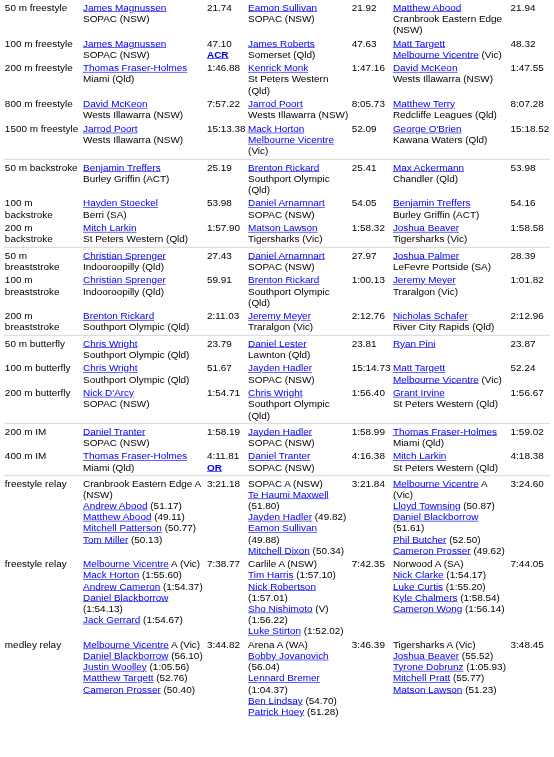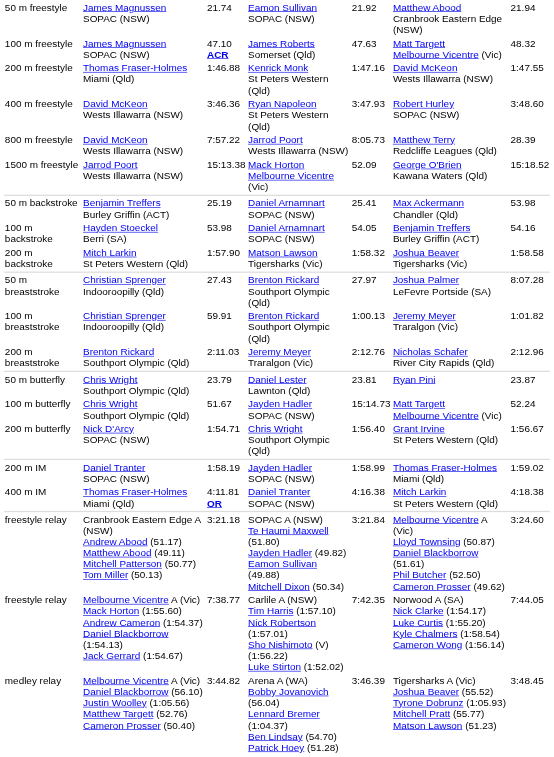 <table>
 <tr valign="top">
 <td>50 m freestyle</td>
 <td><a href='#'>James Magnussen</a><br>SOPAC (NSW)</td>
 <td>21.74<br></td>
 <td><a href='#'>Eamon Sullivan</a><br>SOPAC (NSW)</td>
 <td>21.92<br></td>
 <td><a href='#'>Matthew Abood</a><br>Cranbrook Eastern Edge (NSW)</td>
 <td>21.94<br></td>
 </tr>
 <tr valign="top">
 <td>100 m freestyle<br></td>
 <td><a href='#'>James Magnussen</a><br>SOPAC (NSW)</td>
 <td>47.10<br><strong><a href='#'>ACR</a></strong></td>
 <td><a href='#'>James Roberts</a><br>Somerset (Qld)</td>
 <td>47.63<br></td>
 <td><a href='#'>Matt Targett</a><br><a href='#'>Melbourne Vicentre</a> (Vic)</td>
 <td>48.32<br></td>
 </tr>
 <tr valign="top">
 <td>200 m freestyle<br></td>
 <td><a href='#'>Thomas Fraser-Holmes</a><br>Miami (Qld)</td>
 <td>1:46.88<br></td>
 <td><a href='#'>Kenrick Monk</a><br>St Peters Western (Qld)</td>
 <td>1:47.16<br></td>
 <td><a href='#'>David McKeon</a><br>Wests Illawarra (NSW)</td>
 <td>1:47.55<br></td>
 </tr>
 <tr valign="top">
+<td>400 m freestyle<br></td>
+<td><a href='#'>David McKeon</a><br>Wests Illawarra (NSW)</td>
+<td>3:46.36<br></td>
+<td><a href='#'>Ryan Napoleon</a><br>St Peters Western (Qld)</td>
+<td>3:47.93<br></td>
+<td><a href='#'>Robert Hurley</a><br>SOPAC (NSW)</td>
+<td>3:48.60<br></td>
+</tr>
+<tr valign="top">
 <td>800 m freestyle<br></td>
 <td><a href='#'>David McKeon</a><br>Wests Illawarra (NSW)</td>
 <td>7:57.22<br></td>
 <td><a href='#'>Jarrod Poort</a><br>Wests Illawarra (NSW)</td>
 <td>8:05.73<br></td>
 <td><a href='#'>Matthew Terry</a><br>Redcliffe Leagues (Qld)</td>
-<td>8:07.28<br></td>
+<td>28.39<br></td>
 </tr>
 <tr valign="top">
 <td>1500 m freestyle<br></td>
 <td><a href='#'>Jarrod Poort</a><br>Wests Illawarra (NSW)</td>
 <td>15:13.38<br></td>
 <td><a href='#'>Mack Horton</a><br><a href='#'>Melbourne Vicentre</a> (Vic)</td>
 <td>52.09<br></td>
 <td><a href='#'>George O'Brien</a><br>Kawana Waters (Qld)</td>
 <td>15:18.52<br></td>
 </tr>
 <tr bgcolor=#DDDDDD>
 <td colspan=7></td>
 </tr>
 <tr valign="top">
 <td>50 m backstroke<br></td>
 <td><a href='#'>Benjamin Treffers</a><br>Burley Griffin (ACT)</td>
 <td>25.19<br></td>
-<td><a href='#'>Brenton Rickard</a><br>Southport Olympic (Qld)</td>
+<td><a href='#'>Daniel Arnamnart</a><br>SOPAC (NSW)</td>
 <td>25.41<br></td>
 <td><a href='#'>Max Ackermann</a><br>Chandler (Qld)</td>
 <td>53.98<br></td>
 </tr>
 <tr valign="top">
 <td>100 m backstroke<br></td>
 <td><a href='#'>Hayden Stoeckel</a><br>Berri (SA)</td>
 <td>53.98<br></td>
 <td><a href='#'>Daniel Arnamnart</a><br>SOPAC (NSW)</td>
 <td>54.05<br></td>
 <td><a href='#'>Benjamin Treffers</a><br>Burley Griffin (ACT)</td>
 <td>54.16<br></td>
 </tr>
 <tr valign="top">
 <td>200 m backstroke<br></td>
 <td><a href='#'>Mitch Larkin</a><br>St Peters Western (Qld)</td>
 <td>1:57.90<br></td>
 <td><a href='#'>Matson Lawson</a><br>Tigersharks (Vic)</td>
 <td>1:58.32<br></td>
 <td><a href='#'>Joshua Beaver</a><br>Tigersharks (Vic)</td>
 <td>1:58.58<br></td>
 </tr>
 <tr bgcolor=#DDDDDD>
 <td colspan=7></td>
 </tr>
 <tr valign="top">
 <td>50 m breaststroke<br></td>
 <td><a href='#'>Christian Sprenger</a><br>Indooroopilly (Qld)</td>
 <td>27.43<br></td>
-<td><a href='#'>Daniel Arnamnart</a><br>SOPAC (NSW)</td>
+<td><a href='#'>Brenton Rickard</a><br>Southport Olympic (Qld)</td>
 <td>27.97<br></td>
 <td><a href='#'>Joshua Palmer</a><br>LeFevre Portside (SA)</td>
-<td>28.39<br></td>
+<td>8:07.28<br></td>
 </tr>
 <tr valign="top">
 <td>100 m breaststroke<br></td>
 <td><a href='#'>Christian Sprenger</a><br>Indooroopilly (Qld)</td>
 <td>59.91<br></td>
 <td><a href='#'>Brenton Rickard</a><br>Southport Olympic (Qld)</td>
 <td>1:00.13<br></td>
 <td><a href='#'>Jeremy Meyer</a><br>Traralgon (Vic)</td>
 <td>1:01.82<br></td>
 </tr>
 <tr valign="top">
 <td>200 m breaststroke<br></td>
 <td><a href='#'>Brenton Rickard</a><br>Southport Olympic (Qld)</td>
 <td>2:11.03<br></td>
 <td><a href='#'>Jeremy Meyer</a><br>Traralgon (Vic)</td>
 <td>2:12.76<br></td>
 <td><a href='#'>Nicholas Schafer</a><br>River City Rapids (Qld)</td>
 <td>2:12.96<br></td>
 </tr>
 <tr bgcolor=#DDDDDD>
 <td colspan=7></td>
 </tr>
 <tr valign="top">
 <td>50 m butterfly<br></td>
 <td><a href='#'>Chris Wright</a><br>Southport Olympic (Qld)</td>
 <td>23.79<br></td>
 <td><a href='#'>Daniel Lester</a><br>Lawnton (Qld)</td>
 <td>23.81<br></td>
 <td><a href='#'>Ryan Pini</a><br></td>
 <td>23.87<br></td>
 </tr>
 <tr valign="top">
 <td>100 m butterfly<br></td>
 <td><a href='#'>Chris Wright</a><br>Southport Olympic (Qld)</td>
 <td>51.67<br></td>
 <td><a href='#'>Jayden Hadler</a><br>SOPAC (NSW)</td>
 <td>15:14.73<br></td>
 <td><a href='#'>Matt Targett</a><br><a href='#'>Melbourne Vicentre</a> (Vic)</td>
 <td>52.24<br></td>
 </tr>
 <tr valign="top">
 <td>200 m butterfly<br></td>
 <td><a href='#'>Nick D'Arcy</a><br>SOPAC (NSW)</td>
 <td>1:54.71<br></td>
 <td><a href='#'>Chris Wright</a><br>Southport Olympic (Qld)</td>
 <td>1:56.40<br></td>
 <td><a href='#'>Grant Irvine</a><br>St Peters Western (Qld)</td>
 <td>1:56.67<br></td>
 </tr>
 <tr bgcolor=#DDDDDD>
 <td colspan=7></td>
 </tr>
 <tr valign="top">
 <td>200 m IM<br></td>
 <td><a href='#'>Daniel Tranter</a><br>SOPAC (NSW)</td>
 <td>1:58.19<br></td>
 <td><a href='#'>Jayden Hadler</a><br>SOPAC (NSW)</td>
 <td>1:58.99<br></td>
 <td><a href='#'>Thomas Fraser-Holmes</a><br>Miami (Qld)</td>
 <td>1:59.02<br></td>
 </tr>
 <tr valign="top">
 <td>400 m IM<br></td>
 <td><a href='#'>Thomas Fraser-Holmes</a><br>Miami (Qld)</td>
 <td>4:11.81<br><strong><a href='#'>OR</a></strong></td>
 <td><a href='#'>Daniel Tranter</a><br>SOPAC (NSW)</td>
 <td>4:16.38<br></td>
 <td><a href='#'>Mitch Larkin</a><br>St Peters Western (Qld)</td>
 <td>4:18.38<br></td>
 </tr>
 <tr bgcolor=#DDDDDD>
 <td colspan=7></td>
 </tr>
 <tr valign="top">
 <td> freestyle relay</td>
 <td>Cranbrook Eastern Edge A (NSW)<br><a href='#'>Andrew Abood</a> (51.17)<br><a href='#'>Matthew Abood</a> (49.11)<br><a href='#'>Mitchell Patterson</a> (50.77)<br><a href='#'>Tom Miller</a> (50.13)</td>
 <td>3:21.18<br></td>
 <td>SOPAC A (NSW)<br><a href='#'>Te Haumi Maxwell</a> (51.80)<br><a href='#'>Jayden Hadler</a> (49.82)<br><a href='#'>Eamon Sullivan</a> (49.88)<br><a href='#'>Mitchell Dixon</a> (50.34)</td>
 <td>3:21.84<br></td>
 <td><a href='#'>Melbourne Vicentre</a> A (Vic)<br><a href='#'>Lloyd Townsing</a> (50.87)<br><a href='#'>Daniel Blackborrow</a> (51.61)<br><a href='#'>Phil Butcher</a> (52.50)<br><a href='#'>Cameron Prosser</a> (49.62)</td>
 <td>3:24.60<br></td>
 </tr>
 <tr valign="top">
 <td> freestyle relay</td>
 <td><a href='#'>Melbourne Vicentre</a> A (Vic)<br><a href='#'>Mack Horton</a> (1:55.60)<br><a href='#'>Andrew Cameron</a> (1:54.37)<br><a href='#'>Daniel Blackborrow</a> (1:54.13)<br><a href='#'>Jack Gerrard</a> (1:54.67)</td>
 <td>7:38.77<br></td>
 <td>Carlile A (NSW)<br><a href='#'>Tim Harris</a> (1:57.10)<br><a href='#'>Nick Robertson</a> (1:57.01)<br><a href='#'>Sho Nishimoto</a> (V) (1:56.22)<br><a href='#'>Luke Stirton</a> (1:52.02)</td>
 <td>7:42.35<br></td>
 <td>Norwood A (SA)<br><a href='#'>Nick Clarke</a> (1:54.17)<br><a href='#'>Luke Curtis</a> (1:55.20)<br><a href='#'>Kyle Chalmers</a> (1:58.54)<br><a href='#'>Cameron Wong</a> (1:56.14)</td>
 <td>7:44.05<br></td>
 </tr>
 <tr valign="top">
 <td> medley relay</td>
 <td><a href='#'>Melbourne Vicentre</a> A (Vic)<br><a href='#'>Daniel Blackborrow</a> (56.10)<br><a href='#'>Justin Woolley</a> (1:05.56)<br><a href='#'>Matthew Targett</a> (52.76)<br><a href='#'>Cameron Prosser</a> (50.40)</td>
 <td>3:44.82<br></td>
 <td>Arena A (WA)<br><a href='#'>Bobby Jovanovich</a> (56.04)<br><a href='#'>Lennard Bremer</a> (1:04.37)<br><a href='#'>Ben Lindsay</a> (54.70)<br><a href='#'>Patrick Hoey</a> (51.28)</td>
 <td>3:46.39<br></td>
 <td>Tigersharks A (Vic)<br><a href='#'>Joshua Beaver</a> (55.52)<br><a href='#'>Tyrone Dobrunz</a> (1:05.93)<br><a href='#'>Mitchell Pratt</a> (55.77)<br><a href='#'>Matson Lawson</a> (51.23)</td>
 <td>3:48.45<br></td>
 </tr>
 </table>
